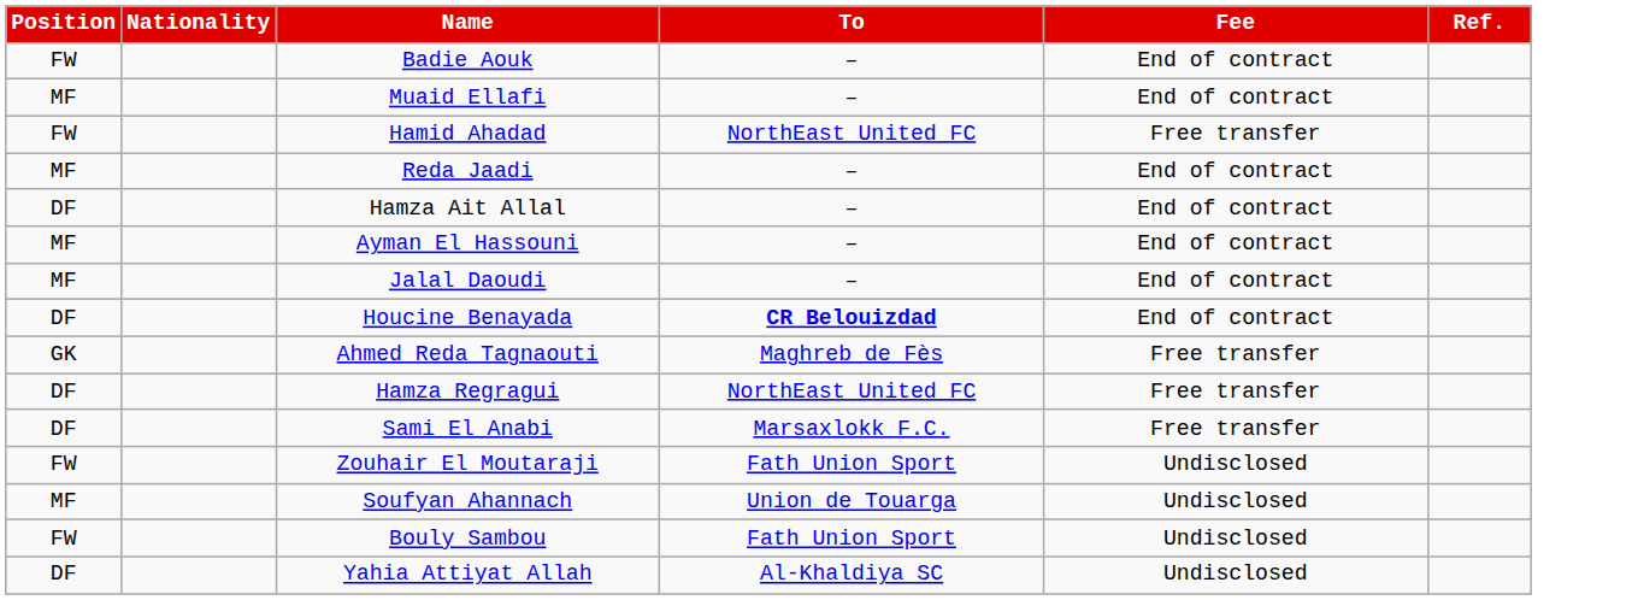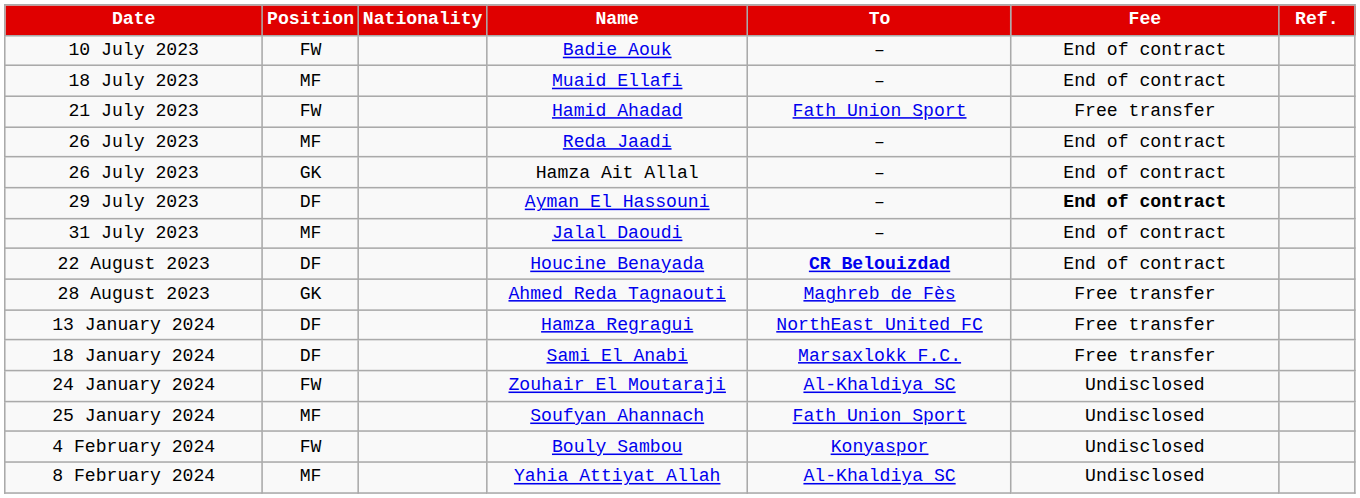 <table class="wikitable" style="text-align:center; font-size:90%; ">
 <tr>
+<th style="background:#E00000; color:white; width:200px;">Date</th>
 <th style="background:#E00000; color:white; width:50px;">Position</th>
 <th style="background:#E00000; color:white; width:50px;">Nationality</th>
 <th style="background:#E00000; color:white; width:200px;">Name</th>
 <th style="background:#E00000; color:white; width:200px;">To</th>
 <th style="background:#E00000; color:white; width:200px;">Fee</th>
 <th style="background:#E00000; color:white; width:50px;">Ref.</th>
 </tr>
 <tr>
+<td>10 July 2023</td>
 <td>FW</td>
 <td></td>
 <td><a href='#'>Badie Aouk</a></td>
 <td>–</td>
 <td>End of contract</td>
 <td></td>
 </tr>
 <tr>
+<td>18 July 2023</td>
 <td>MF</td>
 <td></td>
 <td><a href='#'>Muaid Ellafi</a></td>
 <td>–</td>
 <td>End of contract</td>
 <td></td>
 </tr>
 <tr>
+<td>21 July 2023</td>
 <td>FW</td>
 <td></td>
 <td><a href='#'>Hamid Ahadad</a></td>
-<td> <a href='#'>NorthEast United FC</a></td>
+<td><a href='#'>Fath Union Sport</a></td>
 <td>Free transfer</td>
 <td></td>
 </tr>
 <tr>
+<td>26 July 2023</td>
 <td>MF</td>
 <td></td>
 <td><a href='#'>Reda Jaadi</a></td>
 <td>–</td>
 <td>End of contract</td>
 <td></td>
 </tr>
 <tr>
-<td>DF</td>
+<td>26 July 2023</td>
+<td>GK</td>
 <td></td>
 <td>Hamza Ait Allal</td>
 <td>–</td>
 <td>End of contract</td>
 <td></td>
 </tr>
 <tr>
-<td>MF</td>
+<td>29 July 2023</td>
+<td>DF</td>
 <td></td>
 <td><a href='#'>Ayman El Hassouni</a></td>
 <td>–</td>
-<td>End of contract</td>
+<td><strong>End of contract</strong></td>
 <td></td>
 </tr>
 <tr>
+<td>31 July 2023</td>
 <td>MF</td>
 <td></td>
 <td><a href='#'>Jalal Daoudi</a></td>
 <td>–</td>
 <td>End of contract</td>
 <td></td>
 </tr>
 <tr>
+<td>22 August 2023</td>
 <td>DF</td>
 <td></td>
 <td><a href='#'>Houcine Benayada</a></td>
 <td><strong> <a href='#'>CR Belouizdad</a></strong></td>
 <td>End of contract</td>
 <td></td>
 </tr>
 <tr>
+<td>28 August 2023</td>
 <td>GK</td>
 <td></td>
 <td><a href='#'>Ahmed Reda Tagnaouti</a></td>
 <td><a href='#'>Maghreb de Fès</a></td>
 <td>Free transfer</td>
 <td></td>
 </tr>
 <tr>
+<td>13 January 2024</td>
 <td>DF</td>
 <td></td>
 <td><a href='#'>Hamza Regragui</a></td>
 <td> <a href='#'>NorthEast United FC</a></td>
 <td>Free transfer</td>
 <td></td>
 </tr>
 <tr>
+<td>18 January 2024</td>
 <td>DF</td>
 <td></td>
 <td><a href='#'>Sami El Anabi</a></td>
 <td> <a href='#'>Marsaxlokk F.C.</a></td>
 <td>Free transfer</td>
 <td></td>
 </tr>
 <tr>
+<td>24 January 2024</td>
 <td>FW</td>
 <td></td>
 <td><a href='#'>Zouhair El Moutaraji</a></td>
+<td> <a href='#'>Al-Khaldiya SC</a></td>
+<td>Undisclosed</td>
+<td></td>
+</tr>
+<tr>
+<td>25 January 2024</td>
+<td>MF</td>
+<td></td>
+<td><a href='#'>Soufyan Ahannach</a></td>
 <td><a href='#'>Fath Union Sport</a></td>
 <td>Undisclosed</td>
 <td></td>
 </tr>
 <tr>
-<td>MF</td>
+<td>4 February 2024</td>
+<td>FW</td>
 <td></td>
-<td><a href='#'>Soufyan Ahannach</a></td>
-<td><a href='#'>Union de Touarga</a></td>
+<td><a href='#'>Bouly Sambou</a></td>
+<td> <a href='#'>Konyaspor</a></td>
 <td>Undisclosed</td>
 <td></td>
 </tr>
 <tr>
-<td>FW</td>
-<td></td>
-<td><a href='#'>Bouly Sambou</a></td>
-<td><a href='#'>Fath Union Sport</a></td>
-<td>Undisclosed</td>
-<td></td>
-</tr>
-<tr>
-<td>DF</td>
+<td>8 February 2024</td>
+<td>MF</td>
 <td></td>
 <td><a href='#'>Yahia Attiyat Allah</a></td>
 <td> <a href='#'>Al-Khaldiya SC</a></td>
 <td>Undisclosed</td>
 <td></td>
 </tr>
 </table>
